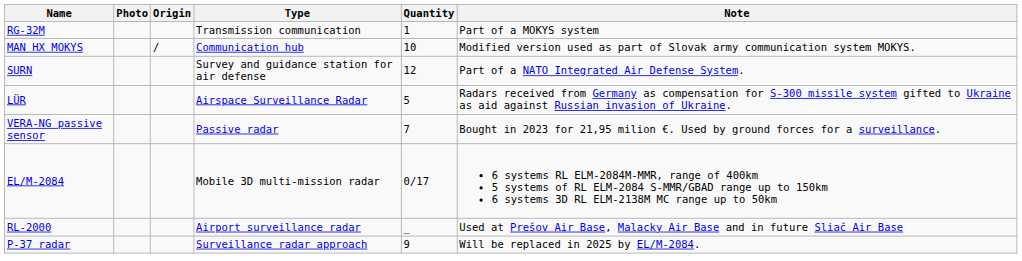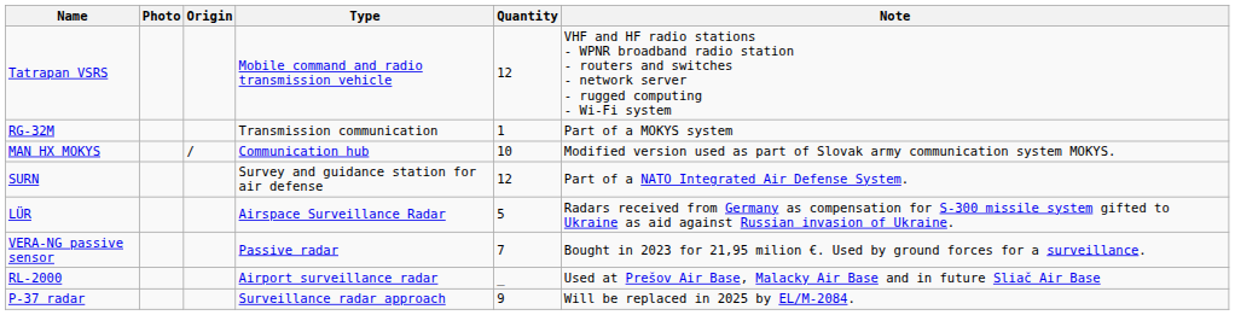 <table class="wikitable">
 <tr>
 <th>Name</th>
 <th>Photo</th>
 <th>Origin</th>
 <th>Type</th>
 <th>Quantity</th>
 <th>Note</th>
+</tr>
+<tr>
+<td><a href='#'>Tatrapan VSRS</a></td>
+<td></td>
+<td></td>
+<td><a href='#'>Mobile command and radio transmission vehicle</a></td>
+<td>12</td>
+<td>VHF and HF radio stations<br>- WPNR broadband radio station<br>- routers and switches<br>- network server<br>- rugged computing<br>- Wi-Fi system</td>
 </tr>
 <tr>
 <td><a href='#'>RG-32M</a></td>
 <td></td>
 <td></td>
 <td>Transmission communication</td>
 <td>1</td>
 <td>Part of a MOKYS system</td>
 </tr>
 <tr>
 <td><a href='#'>MAN HX MOKYS</a></td>
 <td></td>
 <td>/</td>
 <td><a href='#'>Communication hub</a></td>
 <td>10</td>
 <td>Modified version used as part of Slovak army communication system MOKYS.</td>
 </tr>
 <tr>
 <td><a href='#'>SURN</a></td>
 <td></td>
 <td></td>
 <td>Survey and guidance station for air defense</td>
 <td>12</td>
 <td>Part of a <a href='#'>NATO Integrated Air Defense System</a>.</td>
 </tr>
 <tr>
 <td><a href='#'>LÜR</a></td>
 <td></td>
 <td></td>
 <td><a href='#'>Airspace Surveillance Radar</a></td>
 <td>5</td>
 <td>Radars received from <a href='#'>Germany</a> as compensation for <a href='#'>S-300 missile system</a> gifted to <a href='#'>Ukraine</a> as aid against <a href='#'>Russian invasion of Ukraine</a>.</td>
 </tr>
 <tr>
 <td><a href='#'>VERA-NG passive sensor</a></td>
 <td></td>
 <td></td>
 <td><a href='#'>Passive radar</a></td>
 <td>7</td>
 <td>Bought in 2023 for 21,95 milion €. Used by ground forces for a <a href='#'>surveillance</a>.</td>
 </tr>
 <tr>
-<td><a href='#'>EL/M-2084</a></td>
-<td></td>
-<td></td>
-<td>Mobile 3D multi-mission radar</td>
-<td>0/17</td>
-<td><br><ul><li>6 systems  RL ELM-2084M-MMR, range of 400km</li><li>5 systems of RL ELM-2084 S-MMR/GBAD range up to 150km</li><li>6 systems 3D RL ELM-2138M MC range up to 50km</li></ul></td>
-</tr>
-<tr>
 <td><a href='#'>RL-2000</a></td>
 <td></td>
 <td></td>
 <td><a href='#'>Airport surveillance radar</a></td>
 <td>_</td>
 <td>Used at <a href='#'>Prešov Air Base</a>, <a href='#'>Malacky Air Base</a> and in future <a href='#'>Sliač Air Base</a></td>
 </tr>
 <tr>
 <td><a href='#'>P-37 radar</a></td>
 <td></td>
 <td></td>
 <td><a href='#'>Surveillance radar approach</a></td>
 <td>9</td>
 <td>Will be replaced in 2025 by <a href='#'>EL/M-2084</a>.</td>
 </tr>
 </table>
